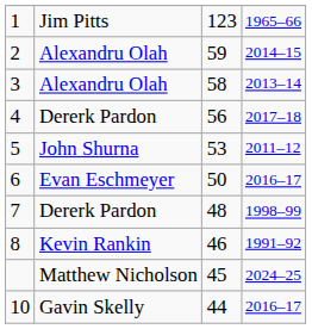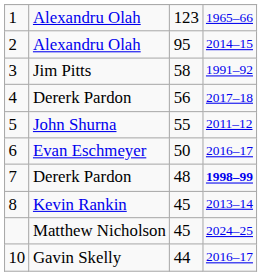 <table class="wikitable">
 <tr>
 </tr>
 <tr>
 <td>1</td>
-<td>Jim Pitts</td>
+<td><a href='#'>Alexandru Olah</a></td>
 <td>123</td>
 <td style="font-size:80%;"><a href='#'>1965–66</a></td>
 </tr>
 <tr>
 <td>2</td>
 <td><a href='#'>Alexandru Olah</a></td>
-<td>59</td>
+<td>95</td>
 <td style="font-size:80%;"><a href='#'>2014–15</a></td>
 </tr>
 <tr>
 <td>3</td>
-<td><a href='#'>Alexandru Olah</a></td>
+<td>Jim Pitts</td>
 <td>58</td>
-<td style="font-size:80%;"><a href='#'>2013–14</a></td>
+<td style="font-size:80%;"><a href='#'>1991–92</a></td>
 </tr>
 <tr>
 <td>4</td>
 <td>Dererk Pardon</td>
 <td>56</td>
 <td style="font-size:80%;"><a href='#'>2017–18</a></td>
 </tr>
 <tr>
 <td>5</td>
 <td><a href='#'>John Shurna</a></td>
-<td>53</td>
+<td>55</td>
 <td style="font-size:80%;"><a href='#'>2011–12</a></td>
 </tr>
 <tr>
 <td>6</td>
 <td><a href='#'>Evan Eschmeyer</a></td>
 <td>50</td>
 <td style="font-size:80%;"><a href='#'>2016–17</a></td>
 </tr>
 <tr>
 <td>7</td>
 <td>Dererk Pardon</td>
 <td>48</td>
-<td style="font-size:80%;"><a href='#'>1998–99</a></td>
+<td style="font-size:80%;"><strong><a href='#'>1998–99</a></strong></td>
 </tr>
 <tr>
 <td>8</td>
 <td><a href='#'>Kevin Rankin</a></td>
-<td>46</td>
-<td style="font-size:80%;"><a href='#'>1991–92</a></td>
+<td>45</td>
+<td style="font-size:80%;"><a href='#'>2013–14</a></td>
 </tr>
 <tr>
 <td></td>
 <td>Matthew Nicholson</td>
 <td>45</td>
 <td style="font-size:80%;"><a href='#'>2024–25</a></td>
 </tr>
 <tr>
 <td>10</td>
 <td>Gavin Skelly</td>
 <td>44</td>
 <td style="font-size:80%;"><a href='#'>2016–17</a></td>
 </tr>
 </table>
